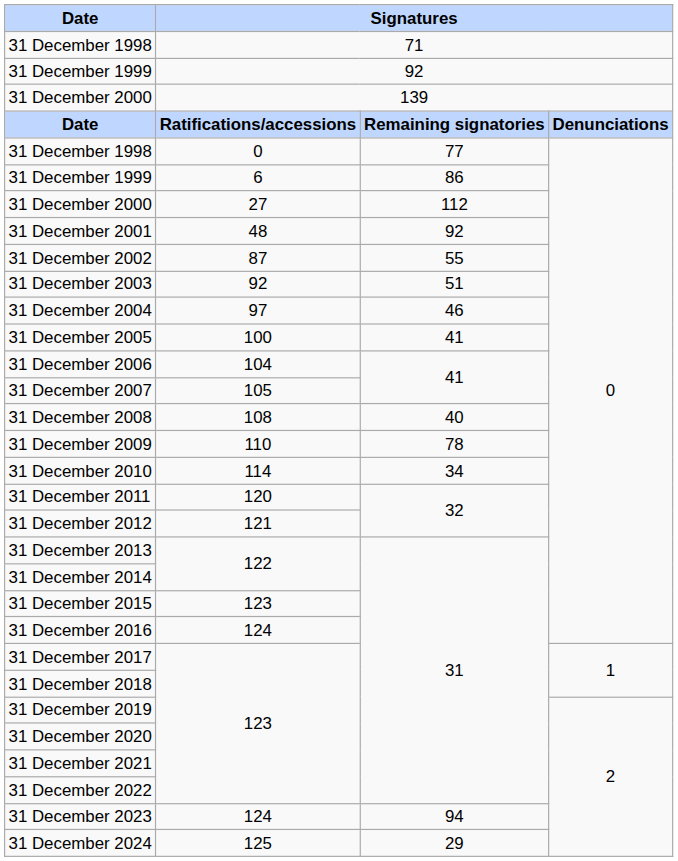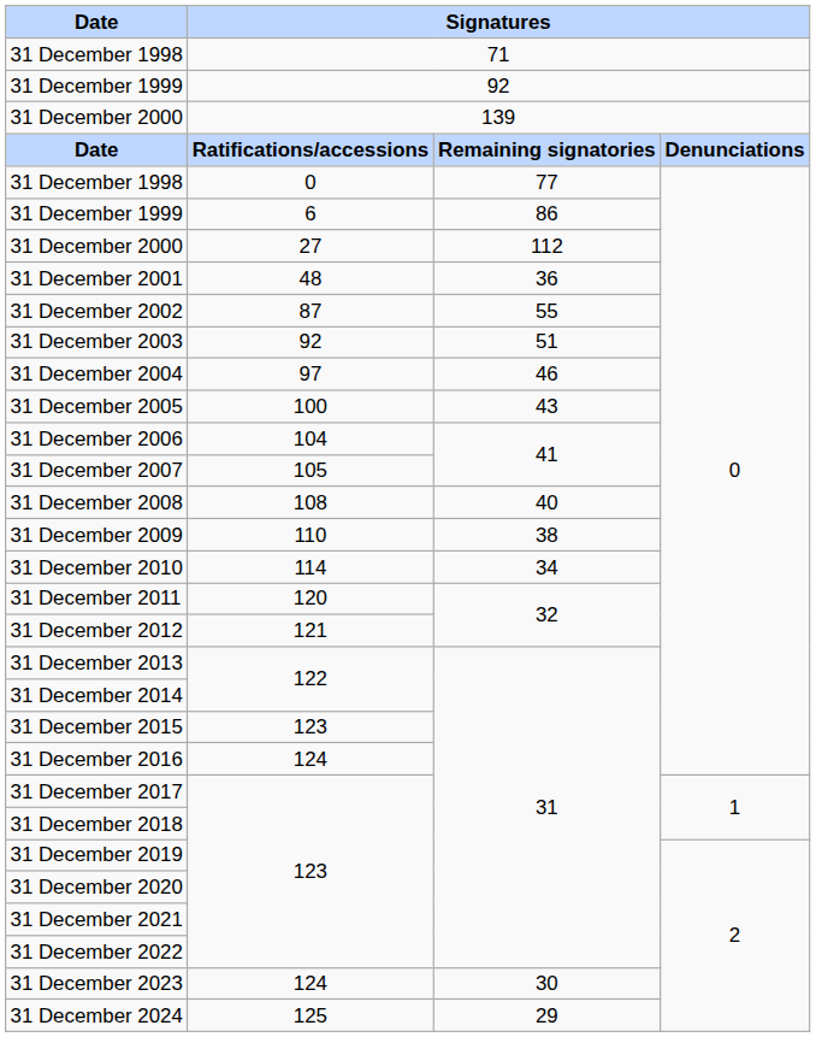 <table class="wikitable">
 <tr style="text-align:center; background:#bfd7ff; font-size:90%;">
 <td><strong>Date</strong></td>
 <td style="text-align:center;" colspan="3"><strong>Signatures</strong></td>
 </tr>
 <tr style="font-size: 90%">
 <td>31 December 1998</td>
 <td style="text-align:center;" colspan="3">71</td>
 </tr>
 <tr style="font-size: 90%">
 <td>31 December 1999</td>
 <td style="text-align:center;" colspan="3">92</td>
 </tr>
 <tr style="font-size: 90%">
 <td>31 December 2000</td>
 <td style="text-align:center;" colspan="3">139</td>
 </tr>
 <tr style="text-align:center; background:#bfd7ff; font-size:90%;">
 <td><strong>Date</strong></td>
 <td><strong>Ratifications/accessions</strong></td>
 <td><strong>Remaining signatories</strong></td>
 <td><strong>Denunciations</strong></td>
 </tr>
 <tr style="font-size: 90%">
 <td>31 December 1998</td>
 <td align=center>0</td>
 <td align=center>77</td>
 <td align=center rowspan=19>0</td>
 </tr>
 <tr style="font-size: 90%">
 <td>31 December 1999</td>
 <td align=center>6</td>
 <td align=center>86</td>
 </tr>
 <tr style="font-size: 90%">
 <td>31 December 2000</td>
 <td align=center>27</td>
 <td align=center>112</td>
 </tr>
 <tr style="font-size: 90%">
 <td>31 December 2001</td>
 <td align=center>48</td>
-<td align=center>92</td>
+<td align=center>36</td>
 </tr>
 <tr style="font-size: 90%">
 <td>31 December 2002</td>
 <td align=center>87</td>
 <td align=center>55</td>
 </tr>
 <tr style="font-size: 90%">
 <td>31 December 2003</td>
 <td align=center>92</td>
 <td align=center>51</td>
 </tr>
 <tr style="font-size: 90%">
 <td>31 December 2004</td>
 <td align=center>97</td>
 <td align=center>46</td>
 </tr>
 <tr style="font-size: 90%">
 <td>31 December 2005</td>
 <td align=center>100</td>
-<td align=center>41</td>
+<td align=center>43</td>
 </tr>
 <tr style="font-size: 90%">
 <td>31 December 2006</td>
 <td align=center>104</td>
 <td align=center rowspan=2>41</td>
 </tr>
 <tr style="font-size: 90%">
 <td>31 December 2007</td>
 <td align=center>105</td>
 </tr>
 <tr style="font-size: 90%">
 <td>31 December 2008</td>
 <td align=center>108</td>
 <td align=center>40</td>
 </tr>
 <tr style="font-size: 90%">
 <td>31 December 2009</td>
 <td align=center>110</td>
-<td align=center>78</td>
+<td align=center>38</td>
 </tr>
 <tr style="font-size: 90%">
 <td>31 December 2010</td>
 <td align=center>114</td>
 <td align=center>34</td>
 </tr>
 <tr style="font-size: 90%">
 <td>31 December 2011</td>
 <td align=center>120</td>
 <td align=center rowspan=2>32</td>
 </tr>
 <tr style="font-size: 90%">
 <td>31 December 2012</td>
 <td align=center>121</td>
 </tr>
 <tr style="font-size: 90%">
 <td>31 December 2013</td>
 <td align=center rowspan=2>122</td>
 <td align=center rowspan=10>31</td>
 </tr>
 <tr style="font-size: 90%">
 <td>31 December 2014</td>
 </tr>
 <tr style="font-size: 90%">
 <td>31 December 2015</td>
 <td align=center>123</td>
 </tr>
 <tr style="font-size: 90%">
 <td>31 December 2016</td>
 <td align=center>124</td>
 </tr>
 <tr style="font-size: 90%">
 <td>31 December 2017</td>
 <td align=center rowspan=6>123</td>
 <td align=center rowspan=2>1</td>
 </tr>
 <tr style="font-size: 90%">
 <td>31 December 2018</td>
 </tr>
 <tr style="font-size: 90%">
 <td>31 December 2019</td>
 <td align=center rowspan=6>2</td>
 </tr>
 <tr style="font-size: 90%">
 <td>31 December 2020</td>
 </tr>
 <tr style="font-size: 90%">
 <td>31 December 2021</td>
 </tr>
 <tr style="font-size: 90%">
 <td>31 December 2022</td>
 </tr>
 <tr style="font-size: 90%">
 <td>31 December 2023</td>
 <td align=center>124</td>
-<td align=center>94</td>
+<td align=center>30</td>
 </tr>
 <tr style="font-size: 90%">
 <td>31 December 2024</td>
 <td align=center>125</td>
 <td align=center>29</td>
 </tr>
 </table>
